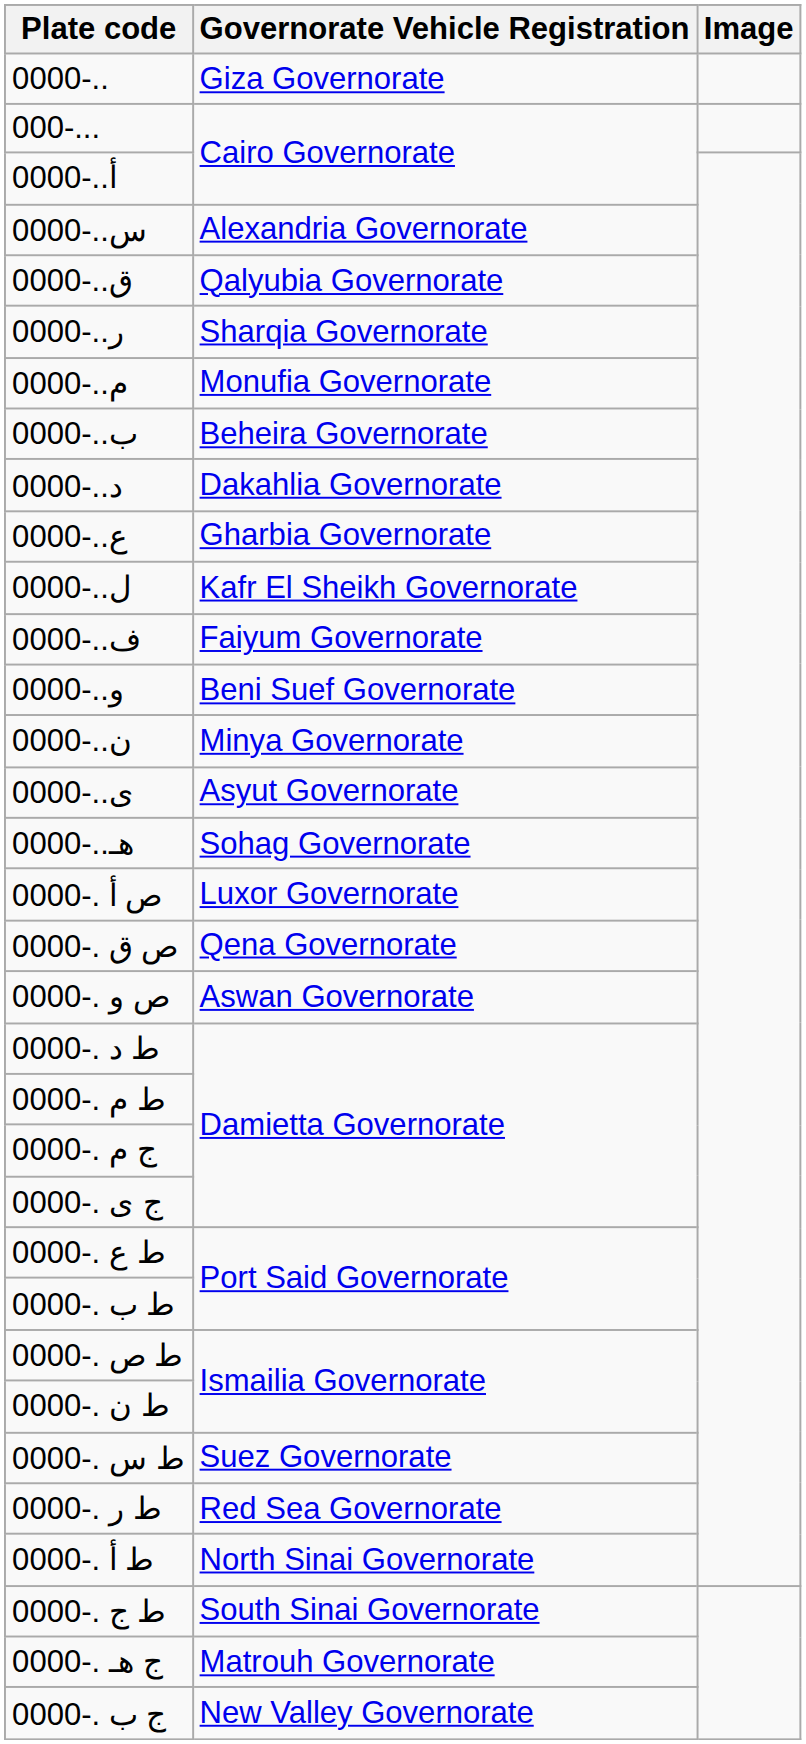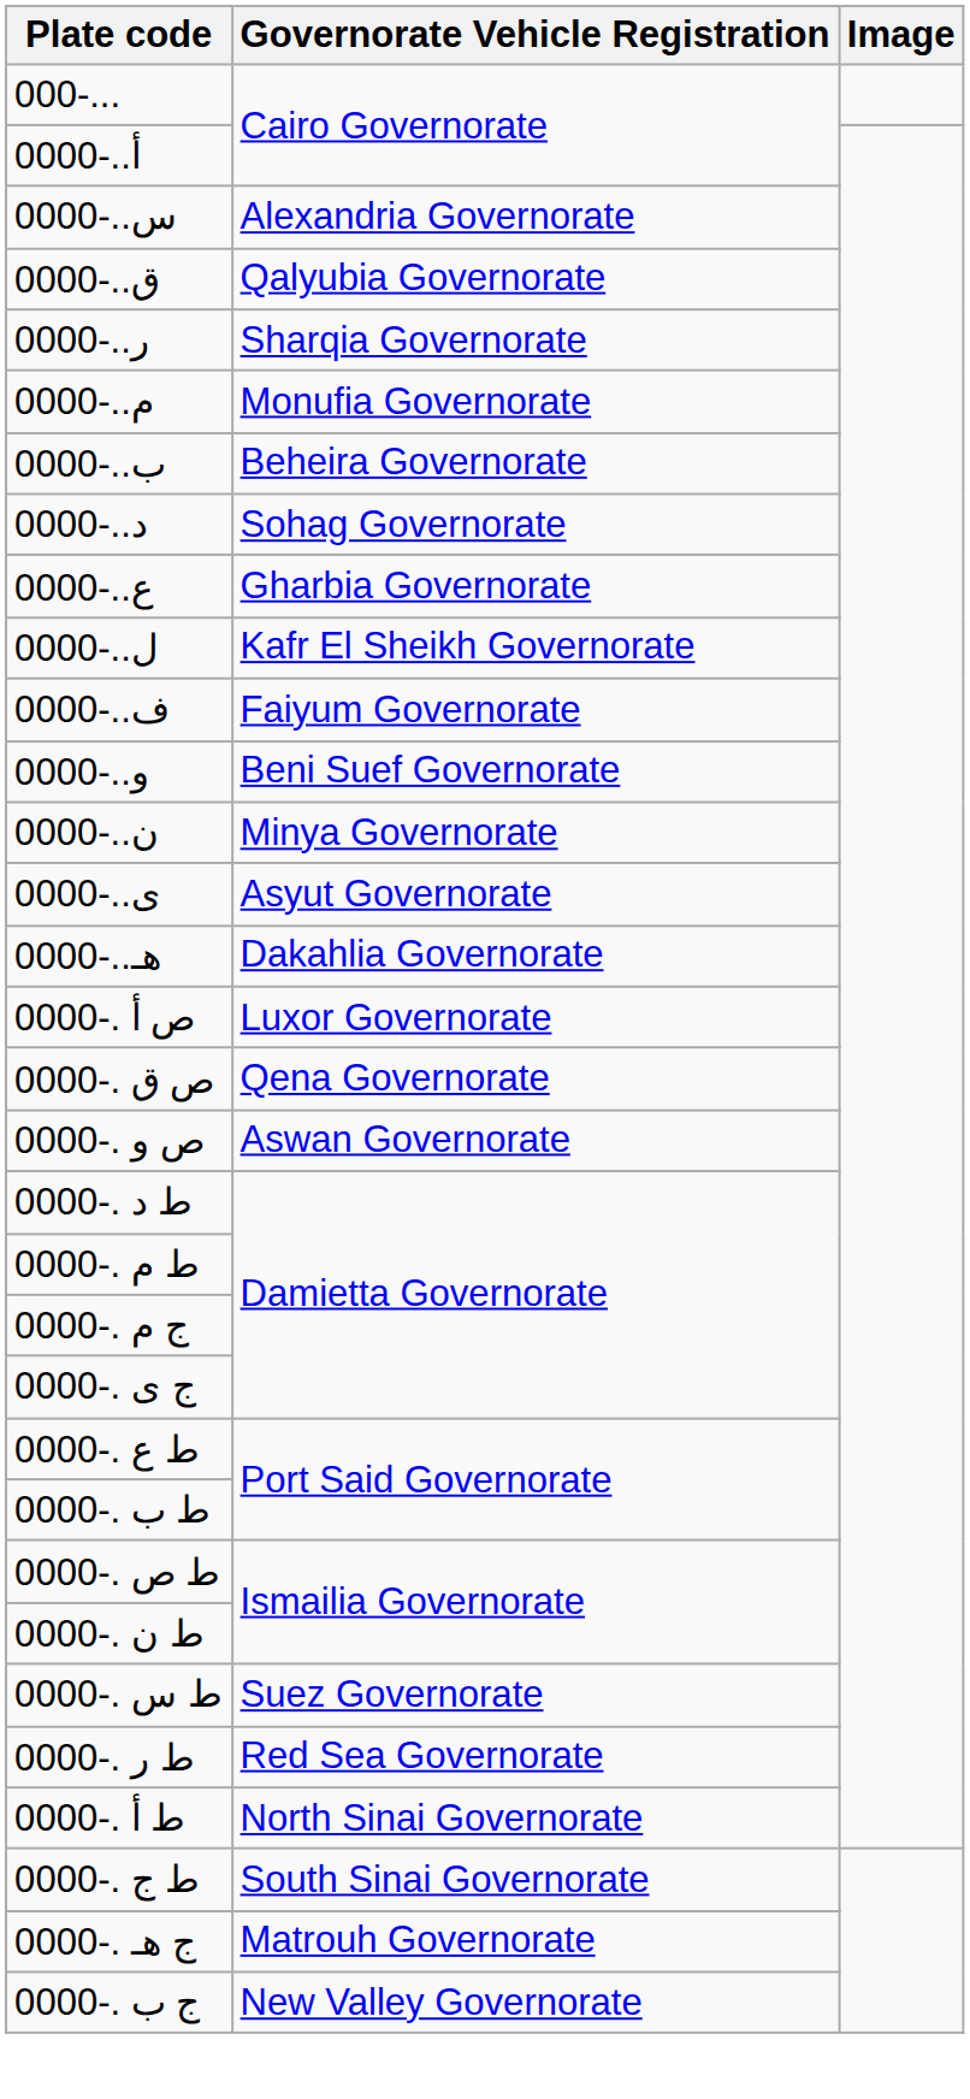 <table class=wikitable>
 <tr>
 <th>Plate code</th>
 <th>Governorate Vehicle Registration</th>
 <th>Image</th>
-</tr>
-<tr>
-<td>0000-..</td>
-<td><a href='#'>Giza Governorate</a></td>
-<td></td>
 </tr>
 <tr>
 <td>000-...</td>
 <td rowspan="2"><a href='#'>Cairo Governorate</a></td>
 <td></td>
 </tr>
 <tr>
 <td>0000-..أ</td>
 <td rowspan="28"></td>
 </tr>
 <tr>
 <td>0000-..س</td>
 <td><a href='#'>Alexandria Governorate</a></td>
 </tr>
 <tr>
 <td>0000-..ق</td>
 <td><a href='#'>Qalyubia Governorate</a></td>
 </tr>
 <tr>
 <td>0000-..ر</td>
 <td><a href='#'>Sharqia Governorate</a></td>
 </tr>
 <tr>
 <td>0000-..م</td>
 <td><a href='#'>Monufia Governorate</a></td>
 </tr>
 <tr>
 <td>0000-..ب</td>
 <td><a href='#'>Beheira Governorate</a></td>
 </tr>
 <tr>
 <td>0000-..د</td>
-<td><a href='#'>Dakahlia Governorate</a></td>
+<td><a href='#'>Sohag Governorate</a></td>
 </tr>
 <tr>
 <td>0000-..ع</td>
 <td><a href='#'>Gharbia Governorate</a></td>
 </tr>
 <tr>
 <td>0000-..ل</td>
 <td><a href='#'>Kafr El Sheikh Governorate</a></td>
 </tr>
 <tr>
 <td>0000-..ف</td>
 <td><a href='#'>Faiyum Governorate</a></td>
 </tr>
 <tr>
 <td>0000-..و</td>
 <td><a href='#'>Beni Suef Governorate</a></td>
 </tr>
 <tr>
 <td>0000-..ن</td>
 <td><a href='#'>Minya Governorate</a></td>
 </tr>
 <tr>
 <td>0000-..ى</td>
 <td><a href='#'>Asyut Governorate</a></td>
 </tr>
 <tr>
 <td>0000-..هـ</td>
-<td><a href='#'>Sohag Governorate</a></td>
+<td><a href='#'>Dakahlia Governorate</a></td>
 </tr>
 <tr>
 <td>0000-. ص أ</td>
 <td><a href='#'>Luxor Governorate</a></td>
 </tr>
 <tr>
 <td>0000-. ص ق</td>
 <td><a href='#'>Qena Governorate</a></td>
 </tr>
 <tr>
 <td>0000-. ص و</td>
 <td><a href='#'>Aswan Governorate</a></td>
 </tr>
 <tr>
 <td>0000-. ط د</td>
 <td rowspan="4"><a href='#'>Damietta Governorate</a></td>
 </tr>
 <tr>
 <td>0000-. ط م</td>
 </tr>
 <tr>
 <td>0000-. ج م</td>
 </tr>
 <tr>
 <td>0000-. ج ى</td>
 </tr>
 <tr>
 <td>0000-. ط ع</td>
 <td rowspan="2"><a href='#'>Port Said Governorate</a></td>
 </tr>
 <tr>
 <td>0000-. ط ب</td>
 </tr>
 <tr>
 <td>0000-. ط ص</td>
 <td rowspan="2"><a href='#'>Ismailia Governorate</a></td>
 </tr>
 <tr>
 <td>0000-. ط ن</td>
 </tr>
 <tr>
 <td>0000-. ط س</td>
 <td><a href='#'>Suez Governorate</a></td>
 </tr>
 <tr>
 <td>0000-. ط ر</td>
 <td><a href='#'>Red Sea Governorate</a></td>
 </tr>
 <tr>
 <td>0000-. ط أ</td>
 <td><a href='#'>North Sinai Governorate</a></td>
 </tr>
 <tr>
 <td>0000-. ط ج</td>
 <td><a href='#'>South Sinai Governorate</a></td>
 </tr>
 <tr>
 <td>0000-. ج هـ</td>
 <td><a href='#'>Matrouh Governorate</a></td>
 </tr>
 <tr>
 <td>0000-. ج ب</td>
 <td><a href='#'>New Valley Governorate</a></td>
 </tr>
 </table>
